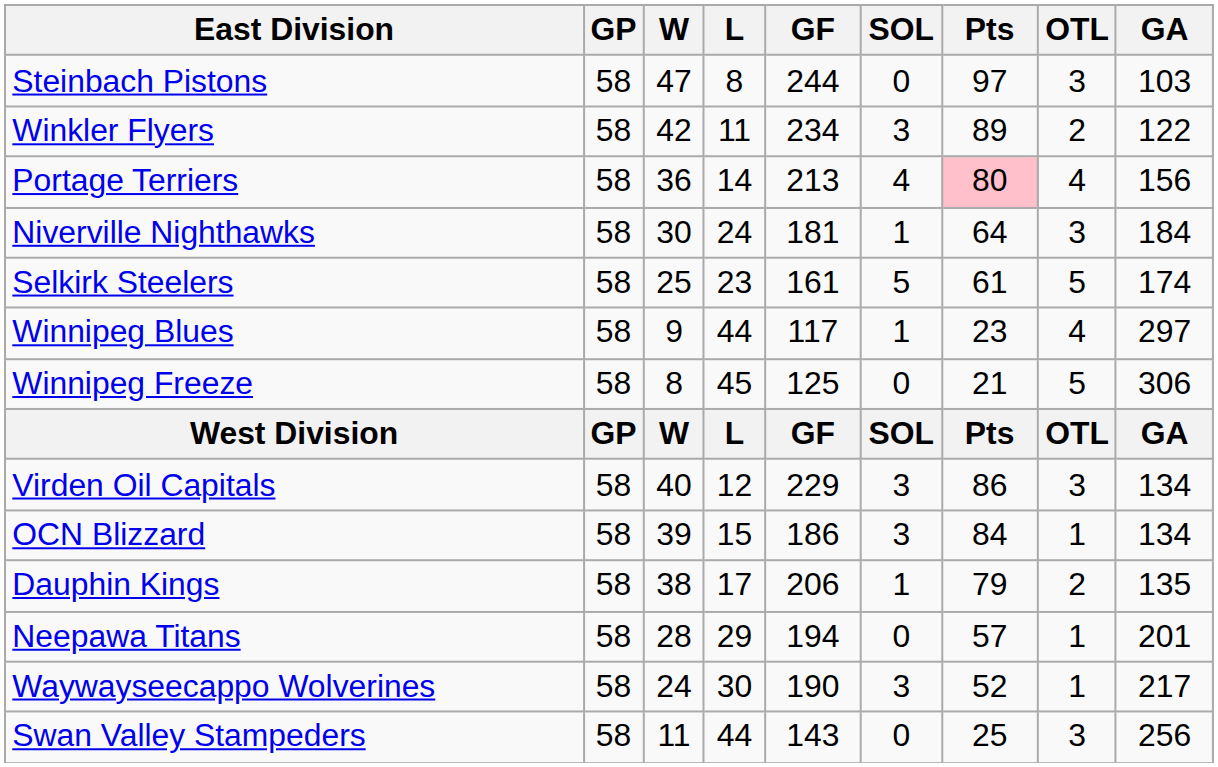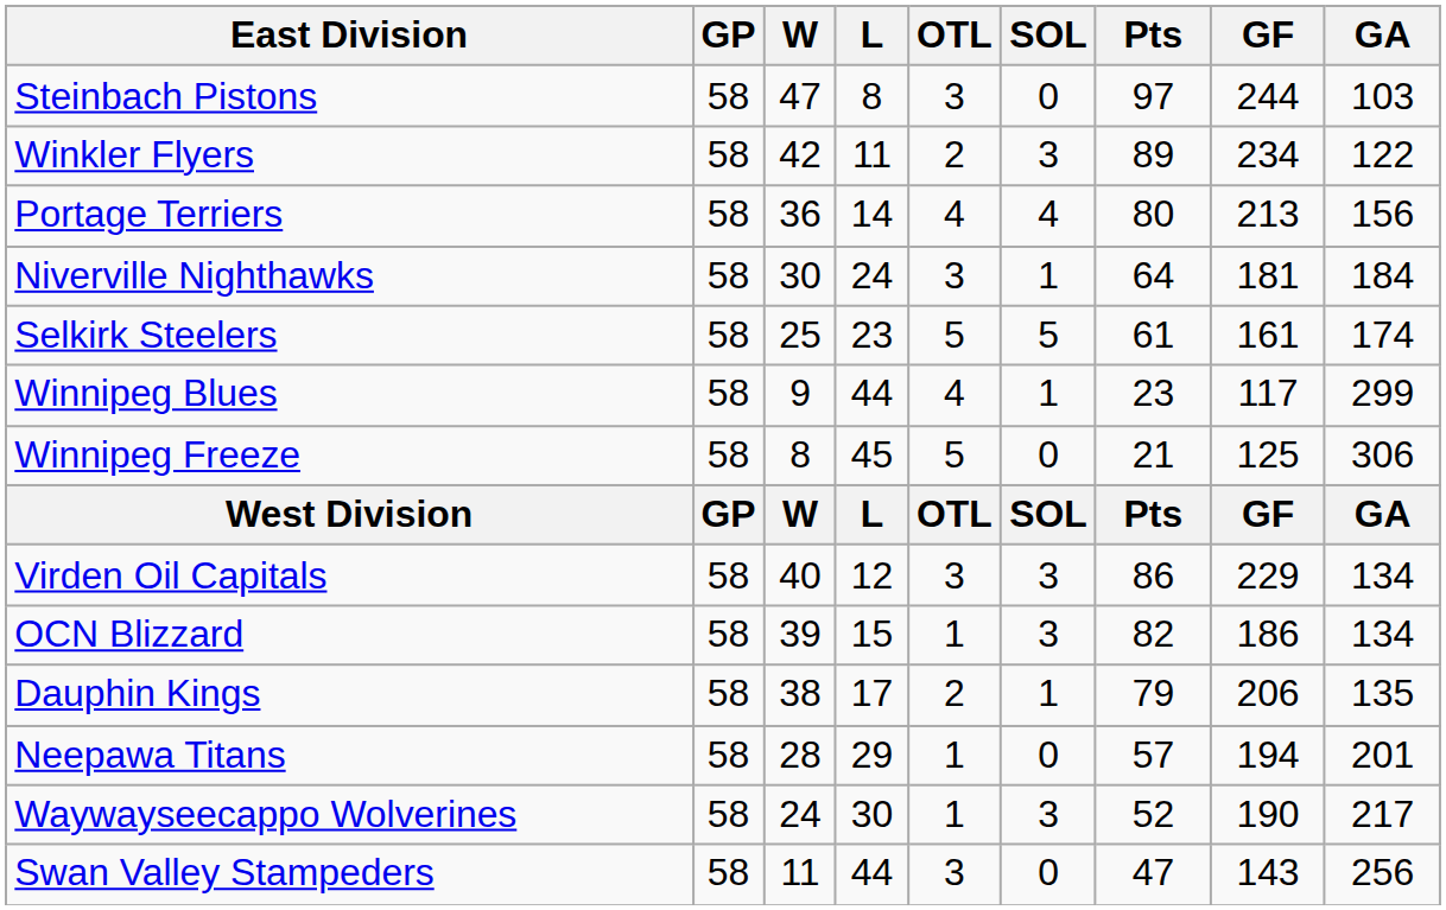 <table class="wikitable">
 <tr>
 <th bgcolor="#DDDDFF">East Division</th>
 <th bgcolor="#DDDDFF" width="5%"><abbr>GP</abbr></th>
 <th bgcolor="#DDDDFF" width="5%"><abbr>W</abbr></th>
 <th bgcolor="#DDDDFF" width="5%"><abbr>L</abbr></th>
-<th bgcolor="#DDDDFF" width="8%"><abbr>GF</abbr></th>
+<th bgcolor="#DDDDFF" width="5%"><abbr>OTL</abbr></th>
 <th bgcolor="#DDDDFF" width="5%"><abbr>SOL</abbr></th>
 <th bgcolor="#DDDDFF" width="8%"><abbr>Pts</abbr></th>
-<th bgcolor="#DDDDFF" width="5%"><abbr>OTL</abbr></th>
+<th bgcolor="#DDDDFF" width="8%"><abbr>GF</abbr></th>
 <th bgcolor="#DDDDFF" width="8%"><abbr>GA</abbr></th>
 </tr>
 <tr align=center>
 <td align=left><a href='#'>Steinbach Pistons</a></td>
 <td>58</td>
 <td>47</td>
 <td>8</td>
-<td>244</td>
+<td>3</td>
 <td>0</td>
 <td>97</td>
-<td>3</td>
+<td>244</td>
 <td>103</td>
 </tr>
 <tr align=center>
 <td align=left><a href='#'>Winkler Flyers</a></td>
 <td>58</td>
 <td>42</td>
 <td>11</td>
-<td>234</td>
+<td>2</td>
 <td>3</td>
 <td>89</td>
-<td>2</td>
+<td>234</td>
 <td>122</td>
 </tr>
 <tr align=center>
 <td align=left><a href='#'>Portage Terriers</a></td>
 <td>58</td>
 <td>36</td>
 <td>14</td>
+<td>4</td>
+<td>4</td>
+<td>80</td>
 <td>213</td>
-<td>4</td>
-<td style="background: pink;">80</td>
-<td>4</td>
 <td>156</td>
 </tr>
 <tr align=center>
 <td align=left><a href='#'>Niverville Nighthawks</a></td>
 <td>58</td>
 <td>30</td>
 <td>24</td>
-<td>181</td>
+<td>3</td>
 <td>1</td>
 <td>64</td>
-<td>3</td>
+<td>181</td>
 <td>184</td>
 </tr>
 <tr align=center>
 <td align=left><a href='#'>Selkirk Steelers</a></td>
 <td>58</td>
 <td>25</td>
 <td>23</td>
-<td>161</td>
+<td>5</td>
 <td>5</td>
 <td>61</td>
-<td>5</td>
+<td>161</td>
 <td>174</td>
 </tr>
 <tr align=center>
 <td align=left><a href='#'>Winnipeg Blues</a></td>
 <td>58</td>
 <td>9</td>
 <td>44</td>
-<td>117</td>
+<td>4</td>
 <td>1</td>
 <td>23</td>
-<td>4</td>
-<td>297</td>
+<td>117</td>
+<td>299</td>
 </tr>
 <tr align=center>
 <td align=left><a href='#'>Winnipeg Freeze</a></td>
 <td>58</td>
 <td>8</td>
 <td>45</td>
-<td>125</td>
+<td>5</td>
 <td>0</td>
 <td>21</td>
-<td>5</td>
+<td>125</td>
 <td>306</td>
 </tr>
 <tr>
 <th bgcolor="#DDDDFF">West Division</th>
 <th bgcolor="#DDDDFF" width="5%"><abbr>GP</abbr></th>
 <th bgcolor="#DDDDFF" width="5%"><abbr>W</abbr></th>
 <th bgcolor="#DDDDFF" width="5%"><abbr>L</abbr></th>
-<th bgcolor="#DDDDFF" width="8%"><abbr>GF</abbr></th>
+<th bgcolor="#DDDDFF" width="5%"><abbr>OTL</abbr></th>
 <th bgcolor="#DDDDFF" width="5%"><abbr>SOL</abbr></th>
 <th bgcolor="#DDDDFF" width="8%"><abbr>Pts</abbr></th>
-<th bgcolor="#DDDDFF" width="5%"><abbr>OTL</abbr></th>
+<th bgcolor="#DDDDFF" width="8%"><abbr>GF</abbr></th>
 <th bgcolor="#DDDDFF" width="8%"><abbr>GA</abbr></th>
 </tr>
 <tr align=center>
 <td align=left><a href='#'>Virden Oil Capitals</a></td>
 <td>58</td>
 <td>40</td>
 <td>12</td>
-<td>229</td>
+<td>3</td>
 <td>3</td>
 <td>86</td>
-<td>3</td>
+<td>229</td>
 <td>134</td>
 </tr>
 <tr align=center>
 <td align=left><a href='#'>OCN Blizzard</a></td>
 <td>58</td>
 <td>39</td>
 <td>15</td>
+<td>1</td>
+<td>3</td>
+<td>82</td>
 <td>186</td>
-<td>3</td>
-<td>84</td>
-<td>1</td>
 <td>134</td>
 </tr>
 <tr align=center>
 <td align=left><a href='#'>Dauphin Kings</a></td>
 <td>58</td>
 <td>38</td>
 <td>17</td>
-<td>206</td>
+<td>2</td>
 <td>1</td>
 <td>79</td>
-<td>2</td>
+<td>206</td>
 <td>135</td>
 </tr>
 <tr align=center>
 <td align=left><a href='#'>Neepawa Titans</a></td>
 <td>58</td>
 <td>28</td>
 <td>29</td>
-<td>194</td>
+<td>1</td>
 <td>0</td>
 <td>57</td>
-<td>1</td>
+<td>194</td>
 <td>201</td>
 </tr>
 <tr align=center>
 <td align=left><a href='#'>Waywayseecappo Wolverines</a></td>
 <td>58</td>
 <td>24</td>
 <td>30</td>
-<td>190</td>
+<td>1</td>
 <td>3</td>
 <td>52</td>
-<td>1</td>
+<td>190</td>
 <td>217</td>
 </tr>
 <tr align=center>
 <td align=left><a href='#'>Swan Valley Stampeders</a></td>
 <td>58</td>
 <td>11</td>
 <td>44</td>
+<td>3</td>
+<td>0</td>
+<td>47</td>
 <td>143</td>
-<td>0</td>
-<td>25</td>
-<td>3</td>
 <td>256</td>
 </tr>
 </table>
